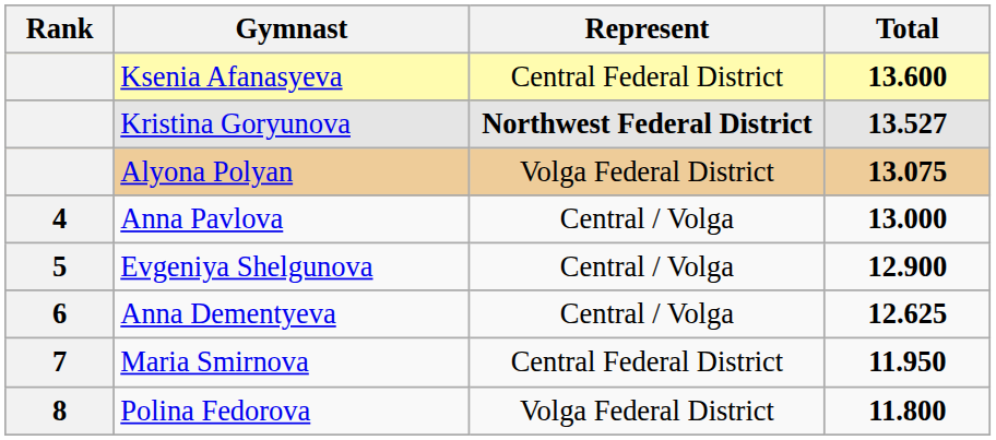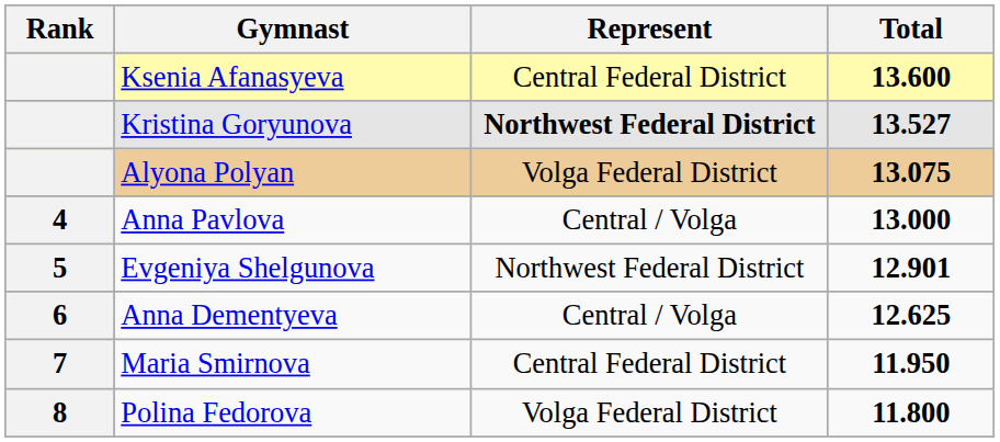 <table class="wikitable sortable" style="text-align:center; font-size:95%">
 <tr>
 <th scope="col" style="width:50px;">Rank</th>
 <th scope="col" style="width:180px;">Gymnast</th>
 <th scope="col" style="width:180px;">Represent</th>
 <th scope="col" style="width:80px;">Total</th>
 </tr>
 <tr style="background:#fffcaf;">
 <th scope=row style="text-align:center"></th>
 <td style="text-align:left;"><a href='#'>Ksenia Afanasyeva</a></td>
 <td>Central Federal District</td>
 <td><strong>13.600</strong></td>
 </tr>
 <tr style="background:#e5e5e5;">
 <th scope=row style="text-align:center"></th>
 <td style="text-align:left;"><a href='#'>Kristina Goryunova</a></td>
 <td><strong>Northwest Federal District</strong></td>
 <td><strong>13.527</strong></td>
 </tr>
 <tr style="background:#ec9;">
 <th scope=row style="text-align:center"></th>
 <td style="text-align:left;"><a href='#'>Alyona Polyan</a></td>
 <td>Volga Federal District</td>
 <td><strong>13.075</strong></td>
 </tr>
 <tr>
 <th scope=row style="text-align:center">4</th>
 <td style="text-align:left;"><a href='#'>Anna Pavlova</a></td>
 <td>Central / Volga</td>
 <td><strong>13.000</strong></td>
 </tr>
 <tr>
 <th scope=row style="text-align:center">5</th>
 <td style="text-align:left;"><a href='#'>Evgeniya Shelgunova</a></td>
-<td>Central / Volga</td>
-<td><strong>12.900</strong></td>
+<td>Northwest Federal District</td>
+<td><strong>12.901</strong></td>
 </tr>
 <tr>
 <th scope=row style="text-align:center">6</th>
 <td style="text-align:left;"><a href='#'>Anna Dementyeva</a></td>
 <td>Central / Volga</td>
 <td><strong>12.625</strong></td>
 </tr>
 <tr>
 <th scope=row style="text-align:center">7</th>
 <td style="text-align:left;"><a href='#'>Maria Smirnova</a></td>
 <td>Central Federal District</td>
 <td><strong>11.950</strong></td>
 </tr>
 <tr>
 <th scope=row style="text-align:center">8</th>
 <td style="text-align:left;"><a href='#'>Polina Fedorova</a></td>
 <td>Volga Federal District</td>
 <td><strong>11.800</strong></td>
 </tr>
 </table>
